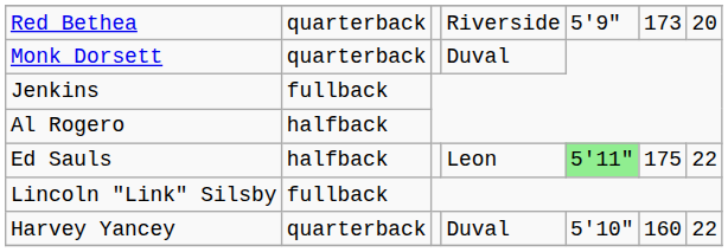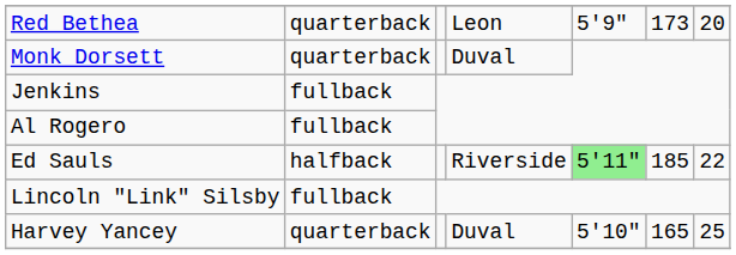 <table class="wikitable">
 <tr>
 </tr>
 <tr>
 <td><a href='#'>Red Bethea</a></td>
 <td>quarterback</td>
 <td></td>
-<td>Riverside</td>
+<td>Leon</td>
 <td>5'9"</td>
 <td>173</td>
 <td>20</td>
 </tr>
 <tr>
 <td><a href='#'>Monk Dorsett</a></td>
 <td>quarterback</td>
 <td></td>
 <td>Duval</td>
 </tr>
 <tr>
 <td>Jenkins</td>
 <td>fullback</td>
 </tr>
 <tr>
 <td>Al Rogero</td>
-<td>halfback</td>
+<td>fullback</td>
 </tr>
 <tr>
 <td>Ed Sauls</td>
 <td>halfback</td>
 <td></td>
-<td>Leon</td>
+<td>Riverside</td>
 <td style="background: lightgreen;">5'11"</td>
-<td>175</td>
+<td>185</td>
 <td>22</td>
 </tr>
 <tr>
 <td>Lincoln "Link" Silsby</td>
 <td>fullback</td>
 </tr>
 <tr>
 <td>Harvey Yancey</td>
 <td>quarterback</td>
 <td></td>
 <td>Duval</td>
 <td>5'10"</td>
-<td>160</td>
-<td>22</td>
+<td>165</td>
+<td>25</td>
 </tr>
 <tr>
 </tr>
 </table>
